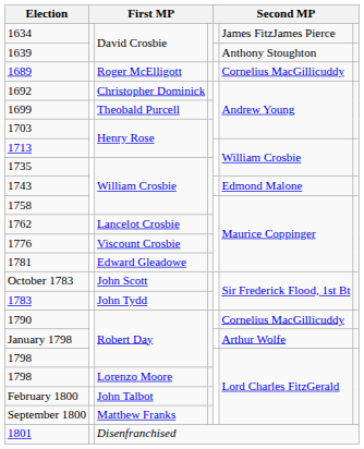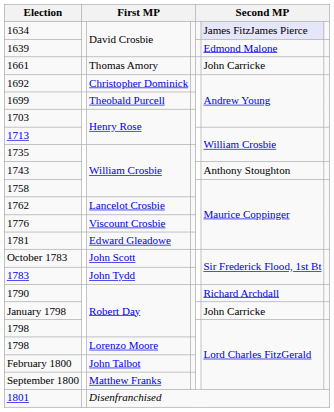 <table class="wikitable">
 <tr>
 <th>Election</th>
 <th colspan=3>First MP</th>
 <th colspan=3>Second MP</th>
 </tr>
 <tr>
 <td>1634</td>
 <td rowspan=2></td>
 <td rowspan=2>David Crosbie</td>
 <td rowspan=2></td>
 <td></td>
-<td>James FitzJames Pierce</td>
+<td style="background: lavender;">James FitzJames Pierce</td>
 <td></td>
 </tr>
 <tr>
 <td>1639</td>
 <td></td>
-<td>Anthony Stoughton</td>
+<td><a href='#'>Edmond Malone</a></td>
 <td></td>
 </tr>
 <tr>
-<td><a href='#'>1689</a></td>
-<td style="background-color: white"></td>
-<td><a href='#'>Roger McElligott</a></td>
+<td>1661</td>
 <td></td>
-<td style="background-color: white"></td>
-<td><a href='#'>Cornelius MacGillicuddy</a></td>
+<td>Thomas Amory</td>
+<td></td>
+<td></td>
+<td>John Carricke</td>
 <td></td>
 </tr>
 <tr>
 <td>1692</td>
 <td style="background-color: white"></td>
 <td><a href='#'>Christopher Dominick</a></td>
 <td></td>
 <td rowspan="3" style="background-color: white"></td>
 <td rowspan="3"><a href='#'>Andrew Young</a></td>
 <td rowspan="3"></td>
 </tr>
 <tr>
 <td>1699</td>
 <td style="background-color: white"></td>
 <td><a href='#'>Theobald Purcell</a></td>
 <td></td>
 </tr>
 <tr>
 <td>1703</td>
 <td rowspan="2" style="background-color: white"></td>
 <td rowspan="2"><a href='#'>Henry Rose</a></td>
 <td rowspan="2"></td>
 </tr>
 <tr>
 <td><a href='#'>1713</a></td>
 <td rowspan="2" style="background-color: white"></td>
 <td rowspan="2"><a href='#'>William Crosbie</a></td>
 <td rowspan="2"></td>
 </tr>
 <tr>
 <td>1735</td>
 <td rowspan="3" style="background-color: white"></td>
 <td rowspan="3"><a href='#'>William Crosbie</a></td>
 <td rowspan="3"></td>
 </tr>
 <tr>
 <td>1743</td>
 <td style="background-color: white"></td>
-<td><a href='#'>Edmond Malone</a></td>
+<td>Anthony Stoughton</td>
 <td></td>
 </tr>
 <tr>
 <td>1758</td>
 <td rowspan="4" style="background-color: white"></td>
 <td rowspan="4"><a href='#'>Maurice Coppinger</a></td>
 <td rowspan="4"></td>
 </tr>
 <tr>
 <td>1762</td>
 <td style="background-color: white"></td>
 <td><a href='#'>Lancelot Crosbie</a></td>
 <td></td>
 </tr>
 <tr>
 <td>1776</td>
 <td style="background-color: white"></td>
 <td><a href='#'>Viscount Crosbie</a></td>
 <td></td>
 </tr>
 <tr>
 <td>1781</td>
 <td style="background-color: white"></td>
 <td><a href='#'>Edward Gleadowe</a></td>
 <td></td>
 </tr>
 <tr>
 <td>October 1783</td>
 <td style="background-color: white"></td>
 <td><a href='#'>John Scott</a></td>
 <td></td>
 <td rowspan="2" style="background-color: white"></td>
 <td rowspan="2"><a href='#'>Sir Frederick Flood, 1st Bt</a></td>
 <td rowspan="2"></td>
 </tr>
 <tr>
 <td><a href='#'>1783</a></td>
 <td style="background-color: white"></td>
 <td><a href='#'>John Tydd</a></td>
 <td></td>
 </tr>
 <tr>
 <td>1790</td>
 <td rowspan="3" style="background-color: white"></td>
 <td rowspan="3"><a href='#'>Robert Day</a></td>
 <td rowspan="3"></td>
 <td style="background-color: white"></td>
-<td><a href='#'>Cornelius MacGillicuddy</a></td>
+<td><a href='#'>Richard Archdall</a></td>
 <td></td>
 </tr>
 <tr>
 <td>January 1798</td>
 <td style="background-color: white"></td>
-<td><a href='#'>Arthur Wolfe</a></td>
+<td>John Carricke</td>
 <td></td>
 </tr>
 <tr>
 <td>1798</td>
 <td rowspan="4" style="background-color: white"></td>
 <td rowspan="4"><a href='#'>Lord Charles FitzGerald</a></td>
 <td rowspan="4"></td>
 </tr>
 <tr>
 <td>1798</td>
 <td style="background-color: white"></td>
 <td><a href='#'>Lorenzo Moore</a></td>
 <td></td>
 </tr>
 <tr>
 <td>February 1800</td>
 <td style="background-color: white"></td>
 <td><a href='#'>John Talbot</a></td>
 <td></td>
 </tr>
 <tr>
 <td>September 1800</td>
 <td style="background-color: white"></td>
 <td><a href='#'>Matthew Franks</a></td>
 <td></td>
 </tr>
 <tr>
 <td><a href='#'>1801</a></td>
 <td></td>
 <td colspan="5"><em>Disenfranchised</em></td>
 </tr>
 </table>
